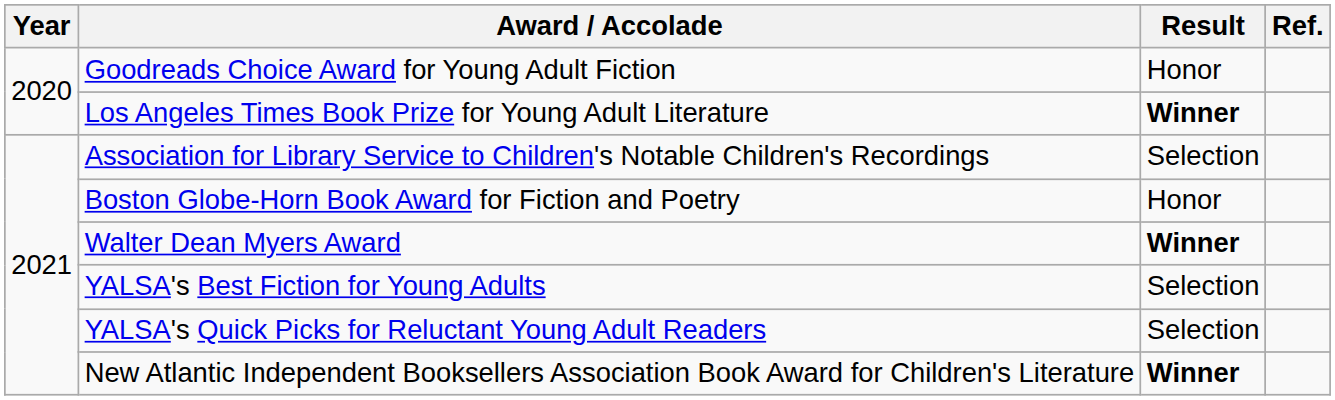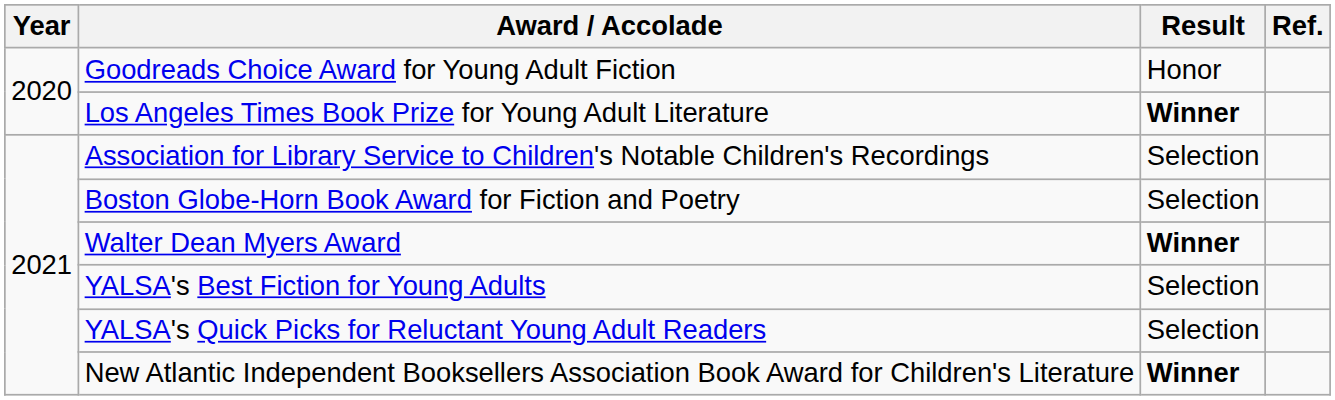 <table class="wikitable">
 <tr>
 <th>Year</th>
 <th>Award / Accolade</th>
 <th>Result</th>
 <th>Ref.</th>
 </tr>
 <tr>
 <td rowspan="2">2020</td>
 <td><a href='#'>Goodreads Choice Award</a> for Young Adult Fiction</td>
 <td>Honor</td>
 <td></td>
 </tr>
 <tr>
 <td><a href='#'>Los Angeles Times Book Prize</a> for Young Adult Literature</td>
 <td><strong>Winner</strong></td>
 <td></td>
 </tr>
 <tr>
 <td rowspan="6">2021</td>
 <td><a href='#'>Association for Library Service to Children</a>'s Notable Children's Recordings</td>
 <td>Selection</td>
 <td></td>
 </tr>
 <tr>
 <td><a href='#'>Boston Globe-Horn Book Award</a> for Fiction and Poetry</td>
-<td>Honor</td>
+<td>Selection</td>
 <td></td>
 </tr>
 <tr>
 <td><a href='#'>Walter Dean Myers Award</a></td>
 <td><strong>Winner</strong></td>
 <td></td>
 </tr>
 <tr>
 <td><a href='#'>YALSA</a>'s <a href='#'>Best Fiction for Young Adults</a></td>
 <td>Selection</td>
 <td></td>
 </tr>
 <tr>
 <td><a href='#'>YALSA</a>'s <a href='#'>Quick Picks for Reluctant Young Adult Readers</a></td>
 <td>Selection</td>
 <td></td>
 </tr>
 <tr>
 <td>New Atlantic Independent Booksellers Association Book Award for Children's Literature</td>
 <td><strong>Winner</strong></td>
 <td></td>
 </tr>
 </table>
